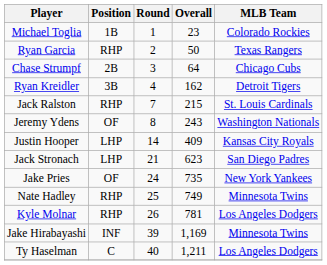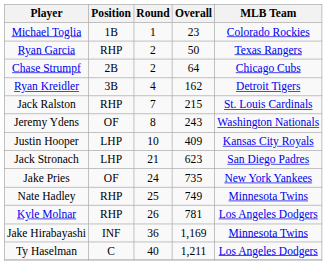 <table class="wikitable" style="text-align:center;">
 <tr>
 <th>Player</th>
 <th>Position</th>
 <th>Round</th>
 <th>Overall</th>
 <th>MLB Team</th>
 </tr>
 <tr>
 <td><a href='#'>Michael Toglia</a></td>
 <td>1B</td>
 <td>1</td>
 <td>23</td>
 <td><a href='#'>Colorado Rockies</a></td>
 </tr>
 <tr>
 <td><a href='#'>Ryan Garcia</a></td>
 <td>RHP</td>
 <td>2</td>
 <td>50</td>
 <td><a href='#'>Texas Rangers</a></td>
 </tr>
 <tr>
 <td><a href='#'>Chase Strumpf</a></td>
 <td>2B</td>
-<td>3</td>
+<td>2</td>
 <td>64</td>
 <td><a href='#'>Chicago Cubs</a></td>
 </tr>
 <tr>
 <td><a href='#'>Ryan Kreidler</a></td>
 <td>3B</td>
 <td>4</td>
 <td>162</td>
 <td><a href='#'>Detroit Tigers</a></td>
 </tr>
 <tr>
 <td>Jack Ralston</td>
 <td>RHP</td>
 <td>7</td>
 <td>215</td>
 <td><a href='#'>St. Louis Cardinals</a></td>
 </tr>
 <tr>
 <td>Jeremy Ydens</td>
 <td>OF</td>
 <td>8</td>
 <td>243</td>
 <td><a href='#'>Washington Nationals</a></td>
 </tr>
 <tr>
 <td>Justin Hooper</td>
 <td>LHP</td>
-<td>14</td>
+<td>10</td>
 <td>409</td>
 <td><a href='#'>Kansas City Royals</a></td>
 </tr>
 <tr>
 <td>Jack Stronach</td>
 <td>LHP</td>
 <td>21</td>
 <td>623</td>
 <td><a href='#'>San Diego Padres</a></td>
 </tr>
 <tr>
 <td>Jake Pries</td>
 <td>OF</td>
 <td>24</td>
 <td>735</td>
 <td><a href='#'>New York Yankees</a></td>
 </tr>
 <tr>
 <td>Nate Hadley</td>
 <td>RHP</td>
 <td>25</td>
 <td>749</td>
 <td><a href='#'>Minnesota Twins</a></td>
 </tr>
 <tr>
 <td><a href='#'>Kyle Molnar</a></td>
 <td>RHP</td>
 <td>26</td>
 <td>781</td>
 <td><a href='#'>Los Angeles Dodgers</a></td>
 </tr>
 <tr>
 <td>Jake Hirabayashi</td>
 <td>INF</td>
-<td>39</td>
+<td>36</td>
 <td>1,169</td>
 <td><a href='#'>Minnesota Twins</a></td>
 </tr>
 <tr>
 <td>Ty Haselman</td>
 <td>C</td>
 <td>40</td>
 <td>1,211</td>
 <td><a href='#'>Los Angeles Dodgers</a></td>
 </tr>
 <tr>
 </tr>
 </table>
